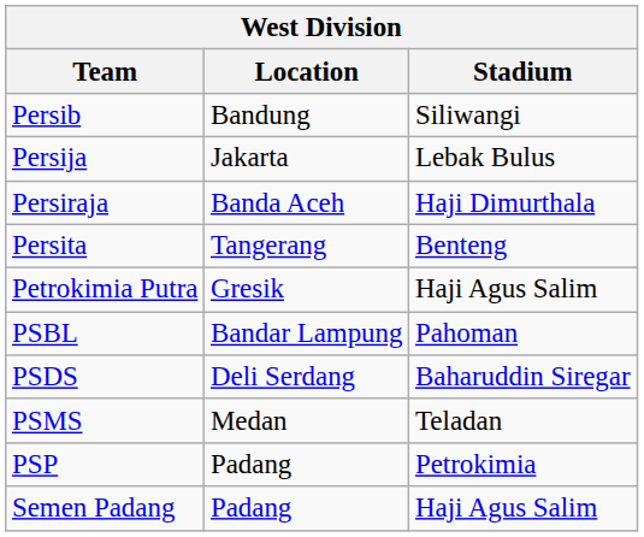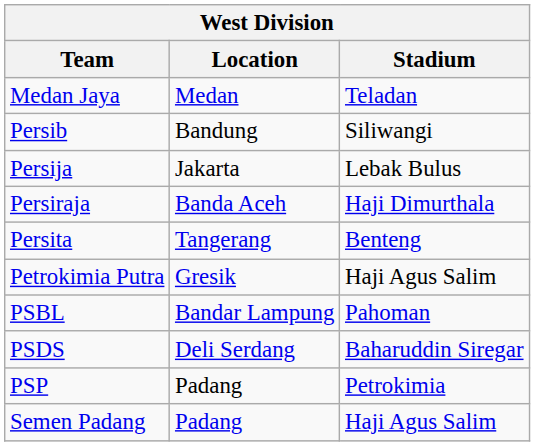 <table class="wikitable" style="text-align: left;">
 <tr>
 <th colspan="3">West Division</th>
 </tr>
 <tr>
 <th>Team</th>
 <th>Location</th>
 <th>Stadium</th>
+</tr>
+<tr>
+<td><a href='#'>Medan Jaya</a></td>
+<td><a href='#'>Medan</a></td>
+<td><a href='#'>Teladan</a></td>
 </tr>
 <tr>
 <td><a href='#'>Persib</a></td>
 <td>Bandung</td>
 <td>Siliwangi</td>
 </tr>
 <tr>
 <td><a href='#'>Persija</a></td>
 <td>Jakarta </td>
 <td>Lebak Bulus</td>
 </tr>
 <tr>
 <td><a href='#'>Persiraja</a></td>
 <td><a href='#'>Banda Aceh</a></td>
 <td><a href='#'>Haji Dimurthala</a></td>
 </tr>
 <tr>
 <td><a href='#'>Persita</a></td>
 <td><a href='#'>Tangerang</a></td>
 <td><a href='#'>Benteng</a></td>
 </tr>
 <tr>
 <td><a href='#'>Petrokimia Putra</a></td>
 <td><a href='#'>Gresik</a></td>
 <td>Haji Agus Salim</td>
 </tr>
 <tr>
 <td><a href='#'>PSBL</a></td>
 <td><a href='#'>Bandar Lampung</a></td>
 <td><a href='#'>Pahoman</a></td>
 </tr>
 <tr>
 <td><a href='#'>PSDS</a></td>
 <td><a href='#'>Deli Serdang</a></td>
 <td><a href='#'>Baharuddin Siregar</a></td>
 </tr>
 <tr>
-<td><a href='#'>PSMS</a></td>
-<td>Medan</td>
-<td>Teladan</td>
-</tr>
-<tr>
 <td><a href='#'>PSP</a></td>
 <td>Padang</td>
 <td><a href='#'>Petrokimia</a></td>
 </tr>
 <tr>
 <td><a href='#'>Semen Padang</a></td>
 <td><a href='#'>Padang</a></td>
 <td><a href='#'>Haji Agus Salim</a></td>
 </tr>
 </table>
